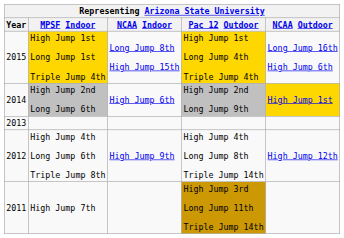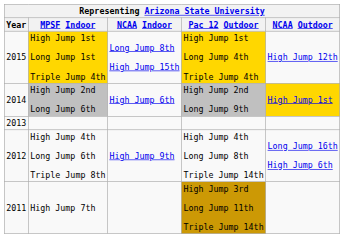 <table class="wikitable sortable">
 <tr>
 <th colspan="7">Representing <a href='#'>Arizona State University</a></th>
 </tr>
 <tr>
 <th>Year</th>
 <th><a href='#'>MPSF</a> <a href='#'>Indoor</a></th>
 <th><a href='#'>NCAA</a> <a href='#'>Indoor</a></th>
 <th><a href='#'>Pac 12</a> <a href='#'>Outdoor</a></th>
 <th><a href='#'>NCAA</a> <a href='#'>Outdoor</a></th>
 </tr>
 <tr>
 <td>2015</td>
 <td bgcolor=gold>High Jump 1st<br><br>Long Jump 1st<br><br>Triple Jump 4th<br></td>
 <td><a href='#'>Long Jump 8th<br></a><br><a href='#'>High Jump 15th<br></a></td>
 <td bgcolor=gold>High Jump 1st<br><br>Long Jump 4th<br><br>Triple Jump 4th<br></td>
-<td><a href='#'>Long Jump 16th<br></a><br><a href='#'>High Jump 6th<br></a></td>
+<td><a href='#'>High Jump 12th<br></a></td>
 </tr>
 <tr>
 <td>2014</td>
 <td bgcolor=silver>High Jump 2nd<br><br>Long Jump 6th<br></td>
 <td><a href='#'>High Jump 6th<br></a></td>
 <td bgcolor=silver>High Jump 2nd<br><br>Long Jump 9th<br></td>
 <td bgcolor=gold><a href='#'>High Jump 1st<br></a></td>
 </tr>
 <tr>
 <td>2013</td>
 <td></td>
 <td></td>
 <td></td>
 <td></td>
 </tr>
 <tr>
 <td>2012</td>
 <td>High Jump 4th<br><br>Long Jump 6th<br><br>Triple Jump 8th<br></td>
 <td><a href='#'>High Jump 9th<br></a></td>
 <td>High Jump 4th<br><br>Long Jump 8th<br><br>Triple Jump 14th<br></td>
-<td><a href='#'>High Jump 12th<br></a></td>
+<td><a href='#'>Long Jump 16th<br></a><br><a href='#'>High Jump 6th<br></a></td>
 </tr>
 <tr>
 <td>2011</td>
 <td>High Jump 7th<br></td>
 <td></td>
 <td bgcolor=cc9905>High Jump 3rd<br><br>Long Jump 11th<br><br>Triple Jump 14th<br></td>
 <td></td>
 </tr>
 </table>
